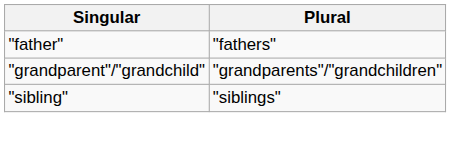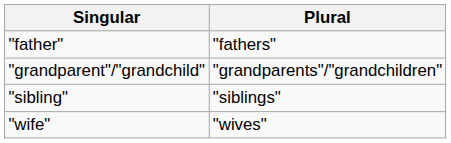 <table class="wikitable">
 <tr>
 <th>Singular</th>
 <th>Plural</th>
 </tr>
 <tr>
 <td> "father"</td>
 <td> "fathers"</td>
 </tr>
 <tr>
 <td> "grandparent"/"grandchild"</td>
 <td> "grandparents"/"grandchildren"</td>
 </tr>
 <tr>
 <td> "sibling"</td>
 <td> "siblings"</td>
 </tr>
+<tr>
+<td> "wife"</td>
+<td> "wives"</td>
+</tr>
 </table>
